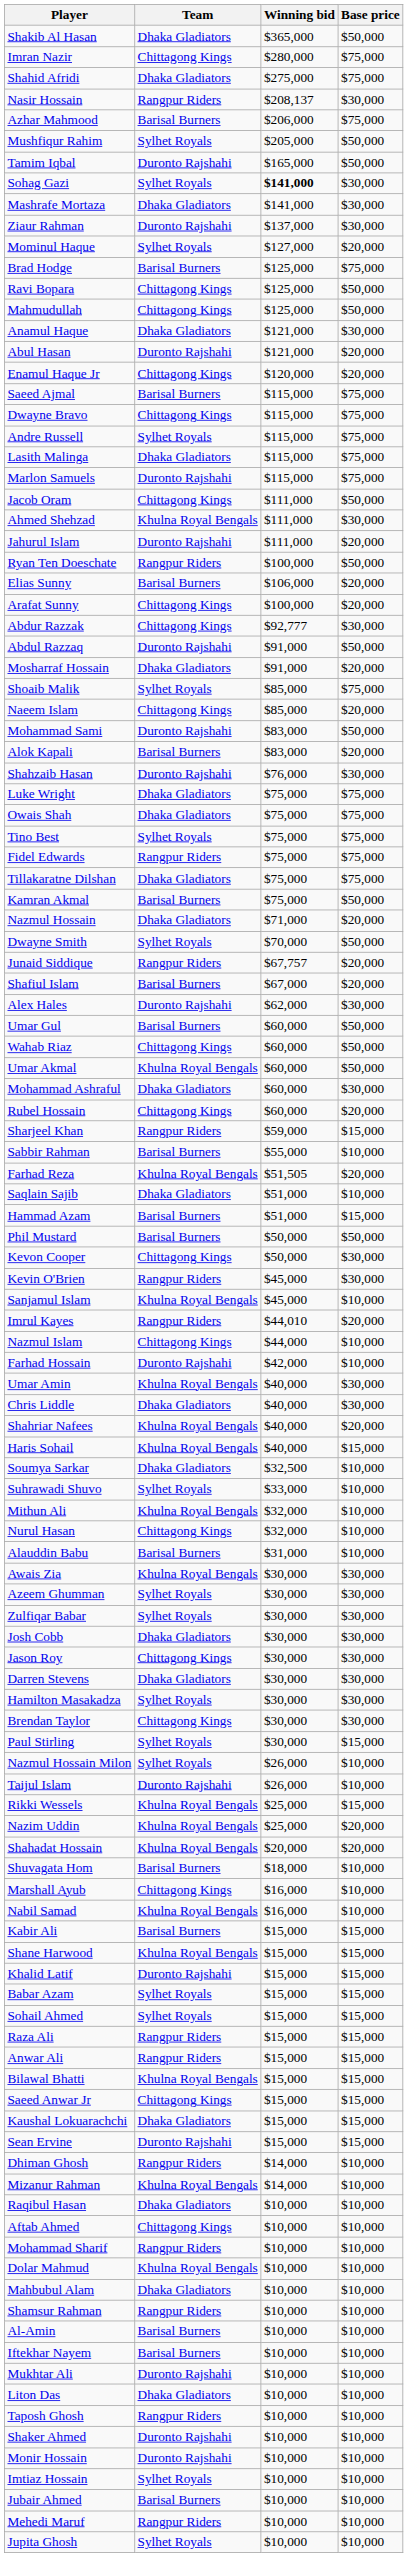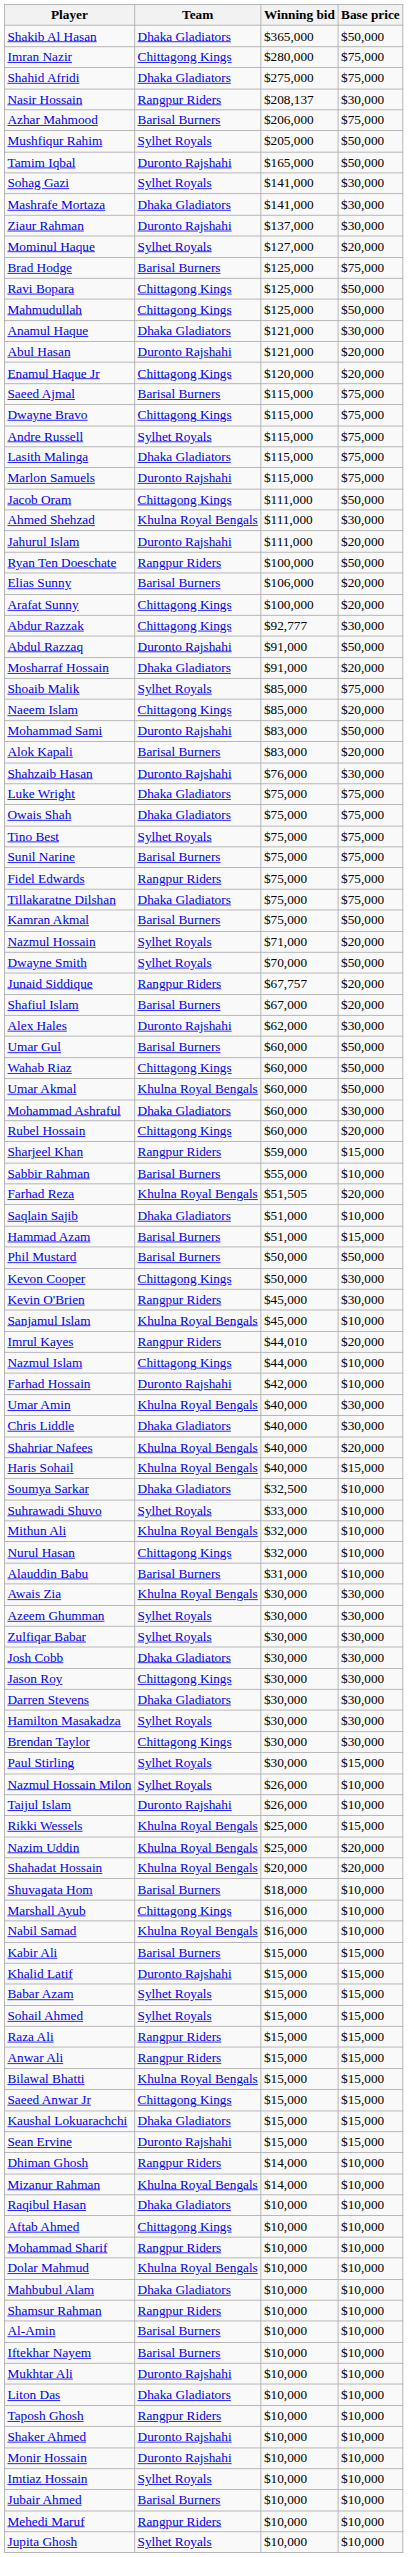 <table class="wikitable sortable">
 <tr>
 <th>Player</th>
 <th>Team</th>
 <th>Winning bid</th>
 <th>Base price</th>
 </tr>
 <tr>
 <td><a href='#'>Shakib Al Hasan</a></td>
 <td><a href='#'>Dhaka Gladiators</a></td>
 <td>$365,000</td>
 <td>$50,000</td>
 </tr>
 <tr>
 <td><a href='#'>Imran Nazir</a></td>
 <td><a href='#'>Chittagong Kings</a></td>
 <td>$280,000</td>
 <td>$75,000</td>
 </tr>
 <tr>
 <td><a href='#'>Shahid Afridi</a></td>
 <td><a href='#'>Dhaka Gladiators</a></td>
 <td>$275,000</td>
 <td>$75,000</td>
 </tr>
 <tr>
 <td><a href='#'>Nasir Hossain</a></td>
 <td><a href='#'>Rangpur Riders</a></td>
 <td>$208,137</td>
 <td>$30,000</td>
 </tr>
 <tr>
 <td><a href='#'>Azhar Mahmood</a></td>
 <td><a href='#'>Barisal Burners</a></td>
 <td>$206,000</td>
 <td>$75,000</td>
 </tr>
 <tr>
 <td><a href='#'>Mushfiqur Rahim</a></td>
 <td><a href='#'>Sylhet Royals</a></td>
 <td>$205,000</td>
 <td>$50,000</td>
 </tr>
 <tr>
 <td><a href='#'>Tamim Iqbal</a></td>
 <td><a href='#'>Duronto Rajshahi</a></td>
 <td>$165,000</td>
 <td>$50,000</td>
 </tr>
 <tr>
 <td><a href='#'>Sohag Gazi</a></td>
 <td><a href='#'>Sylhet Royals</a></td>
-<td><strong>$141,000</strong></td>
+<td>$141,000</td>
 <td>$30,000</td>
 </tr>
 <tr>
 <td><a href='#'>Mashrafe Mortaza</a></td>
 <td><a href='#'>Dhaka Gladiators</a></td>
 <td>$141,000</td>
 <td>$30,000</td>
 </tr>
 <tr>
 <td><a href='#'>Ziaur Rahman</a></td>
 <td><a href='#'>Duronto Rajshahi</a></td>
 <td>$137,000</td>
 <td>$30,000</td>
 </tr>
 <tr>
 <td><a href='#'>Mominul Haque</a></td>
 <td><a href='#'>Sylhet Royals</a></td>
 <td>$127,000</td>
 <td>$20,000</td>
 </tr>
 <tr>
 <td><a href='#'>Brad Hodge</a></td>
 <td><a href='#'>Barisal Burners</a></td>
 <td>$125,000</td>
 <td>$75,000</td>
 </tr>
 <tr>
 <td><a href='#'>Ravi Bopara</a></td>
 <td><a href='#'>Chittagong Kings</a></td>
 <td>$125,000</td>
 <td>$50,000</td>
 </tr>
 <tr>
 <td><a href='#'>Mahmudullah</a></td>
 <td><a href='#'>Chittagong Kings</a></td>
 <td>$125,000</td>
 <td>$50,000</td>
 </tr>
 <tr>
 <td><a href='#'>Anamul Haque</a></td>
 <td><a href='#'>Dhaka Gladiators</a></td>
 <td>$121,000</td>
 <td>$30,000</td>
 </tr>
 <tr>
 <td><a href='#'>Abul Hasan</a></td>
 <td><a href='#'>Duronto Rajshahi</a></td>
 <td>$121,000</td>
 <td>$20,000</td>
 </tr>
 <tr>
 <td><a href='#'>Enamul Haque Jr</a></td>
 <td><a href='#'>Chittagong Kings</a></td>
 <td>$120,000</td>
 <td>$20,000</td>
 </tr>
 <tr>
 <td><a href='#'>Saeed Ajmal</a></td>
 <td><a href='#'>Barisal Burners</a></td>
 <td>$115,000</td>
 <td>$75,000</td>
 </tr>
 <tr>
 <td><a href='#'>Dwayne Bravo</a></td>
 <td><a href='#'>Chittagong Kings</a></td>
 <td>$115,000</td>
 <td>$75,000</td>
 </tr>
 <tr>
 <td><a href='#'>Andre Russell</a></td>
 <td><a href='#'>Sylhet Royals</a></td>
 <td>$115,000</td>
 <td>$75,000</td>
 </tr>
 <tr>
 <td><a href='#'>Lasith Malinga</a></td>
 <td><a href='#'>Dhaka Gladiators</a></td>
 <td>$115,000</td>
 <td>$75,000</td>
 </tr>
 <tr>
 <td><a href='#'>Marlon Samuels</a></td>
 <td><a href='#'>Duronto Rajshahi</a></td>
 <td>$115,000</td>
 <td>$75,000</td>
 </tr>
 <tr>
 <td><a href='#'>Jacob Oram</a></td>
 <td><a href='#'>Chittagong Kings</a></td>
 <td>$111,000</td>
 <td>$50,000</td>
 </tr>
 <tr>
 <td><a href='#'>Ahmed Shehzad</a></td>
 <td><a href='#'>Khulna Royal Bengals</a></td>
 <td>$111,000</td>
 <td>$30,000</td>
 </tr>
 <tr>
 <td><a href='#'>Jahurul Islam</a></td>
 <td><a href='#'>Duronto Rajshahi</a></td>
 <td>$111,000</td>
 <td>$20,000</td>
 </tr>
 <tr>
 <td><a href='#'>Ryan Ten Doeschate</a></td>
 <td><a href='#'>Rangpur Riders</a></td>
 <td>$100,000</td>
 <td>$50,000</td>
 </tr>
 <tr>
 <td><a href='#'>Elias Sunny</a></td>
 <td><a href='#'>Barisal Burners</a></td>
 <td>$106,000</td>
 <td>$20,000</td>
 </tr>
 <tr>
 <td><a href='#'>Arafat Sunny</a></td>
 <td><a href='#'>Chittagong Kings</a></td>
 <td>$100,000</td>
 <td>$20,000</td>
 </tr>
 <tr>
 <td><a href='#'>Abdur Razzak</a></td>
 <td><a href='#'>Chittagong Kings</a></td>
 <td>$92,777</td>
 <td>$30,000</td>
 </tr>
 <tr>
 <td><a href='#'>Abdul Razzaq</a></td>
 <td><a href='#'>Duronto Rajshahi</a></td>
 <td>$91,000</td>
 <td>$50,000</td>
 </tr>
 <tr>
 <td><a href='#'>Mosharraf Hossain</a></td>
 <td><a href='#'>Dhaka Gladiators</a></td>
 <td>$91,000</td>
 <td>$20,000</td>
 </tr>
 <tr>
 <td><a href='#'>Shoaib Malik</a></td>
 <td><a href='#'>Sylhet Royals</a></td>
 <td>$85,000</td>
 <td>$75,000</td>
 </tr>
 <tr>
 <td><a href='#'>Naeem Islam</a></td>
 <td><a href='#'>Chittagong Kings</a></td>
 <td>$85,000</td>
 <td>$20,000</td>
 </tr>
 <tr>
 <td><a href='#'>Mohammad Sami</a></td>
 <td><a href='#'>Duronto Rajshahi</a></td>
 <td>$83,000</td>
 <td>$50,000</td>
 </tr>
 <tr>
 <td><a href='#'>Alok Kapali</a></td>
 <td><a href='#'>Barisal Burners</a></td>
 <td>$83,000</td>
 <td>$20,000</td>
 </tr>
 <tr>
 <td><a href='#'>Shahzaib Hasan</a></td>
 <td><a href='#'>Duronto Rajshahi</a></td>
 <td>$76,000</td>
 <td>$30,000</td>
 </tr>
 <tr>
 <td><a href='#'>Luke Wright</a></td>
 <td><a href='#'>Dhaka Gladiators</a></td>
 <td>$75,000</td>
 <td>$75,000</td>
 </tr>
 <tr>
 <td><a href='#'>Owais Shah</a></td>
 <td><a href='#'>Dhaka Gladiators</a></td>
 <td>$75,000</td>
 <td>$75,000</td>
 </tr>
 <tr>
 <td><a href='#'>Tino Best</a></td>
 <td><a href='#'>Sylhet Royals</a></td>
 <td>$75,000</td>
 <td>$75,000</td>
 </tr>
 <tr>
+<td><a href='#'>Sunil Narine</a></td>
+<td><a href='#'>Barisal Burners</a></td>
+<td>$75,000</td>
+<td>$75,000</td>
+</tr>
+<tr>
 <td><a href='#'>Fidel Edwards</a></td>
 <td><a href='#'>Rangpur Riders</a></td>
 <td>$75,000</td>
 <td>$75,000</td>
 </tr>
 <tr>
 <td><a href='#'>Tillakaratne Dilshan</a></td>
 <td><a href='#'>Dhaka Gladiators</a></td>
 <td>$75,000</td>
 <td>$75,000</td>
 </tr>
 <tr>
 <td><a href='#'>Kamran Akmal</a></td>
 <td><a href='#'>Barisal Burners</a></td>
 <td>$75,000</td>
 <td>$50,000</td>
 </tr>
 <tr>
 <td><a href='#'>Nazmul Hossain</a></td>
-<td><a href='#'>Dhaka Gladiators</a></td>
+<td><a href='#'>Sylhet Royals</a></td>
 <td>$71,000</td>
 <td>$20,000</td>
 </tr>
 <tr>
 <td><a href='#'>Dwayne Smith</a></td>
 <td><a href='#'>Sylhet Royals</a></td>
 <td>$70,000</td>
 <td>$50,000</td>
 </tr>
 <tr>
 <td><a href='#'>Junaid Siddique</a></td>
 <td><a href='#'>Rangpur Riders</a></td>
 <td>$67,757</td>
 <td>$20,000</td>
 </tr>
 <tr>
 <td><a href='#'>Shafiul Islam</a></td>
 <td><a href='#'>Barisal Burners</a></td>
 <td>$67,000</td>
 <td>$20,000</td>
 </tr>
 <tr>
 <td><a href='#'>Alex Hales</a></td>
 <td><a href='#'>Duronto Rajshahi</a></td>
 <td>$62,000</td>
 <td>$30,000</td>
 </tr>
 <tr>
 <td><a href='#'>Umar Gul</a></td>
 <td><a href='#'>Barisal Burners</a></td>
 <td>$60,000</td>
 <td>$50,000</td>
 </tr>
 <tr>
 <td><a href='#'>Wahab Riaz</a></td>
 <td><a href='#'>Chittagong Kings</a></td>
 <td>$60,000</td>
 <td>$50,000</td>
 </tr>
 <tr>
 <td><a href='#'>Umar Akmal</a></td>
 <td><a href='#'>Khulna Royal Bengals</a></td>
 <td>$60,000</td>
 <td>$50,000</td>
 </tr>
 <tr>
 <td><a href='#'>Mohammad Ashraful</a></td>
 <td><a href='#'>Dhaka Gladiators</a></td>
 <td>$60,000</td>
 <td>$30,000</td>
 </tr>
 <tr>
 <td><a href='#'>Rubel Hossain</a></td>
 <td><a href='#'>Chittagong Kings</a></td>
 <td>$60,000</td>
 <td>$20,000</td>
 </tr>
 <tr>
 <td><a href='#'>Sharjeel Khan</a></td>
 <td><a href='#'>Rangpur Riders</a></td>
 <td>$59,000</td>
 <td>$15,000</td>
 </tr>
 <tr>
 <td><a href='#'>Sabbir Rahman</a></td>
 <td><a href='#'>Barisal Burners</a></td>
 <td>$55,000</td>
 <td>$10,000</td>
 </tr>
 <tr>
 <td><a href='#'>Farhad Reza</a></td>
 <td><a href='#'>Khulna Royal Bengals</a></td>
 <td>$51,505</td>
 <td>$20,000</td>
 </tr>
 <tr>
 <td><a href='#'>Saqlain Sajib</a></td>
 <td><a href='#'>Dhaka Gladiators</a></td>
 <td>$51,000</td>
 <td>$10,000</td>
 </tr>
 <tr>
 <td><a href='#'>Hammad Azam</a></td>
 <td><a href='#'>Barisal Burners</a></td>
 <td>$51,000</td>
 <td>$15,000</td>
 </tr>
 <tr>
 <td><a href='#'>Phil Mustard</a></td>
 <td><a href='#'>Barisal Burners</a></td>
 <td>$50,000</td>
 <td>$50,000</td>
 </tr>
 <tr>
 <td><a href='#'>Kevon Cooper</a></td>
 <td><a href='#'>Chittagong Kings</a></td>
 <td>$50,000</td>
 <td>$30,000</td>
 </tr>
 <tr>
 <td><a href='#'>Kevin O'Brien</a></td>
 <td><a href='#'>Rangpur Riders</a></td>
 <td>$45,000</td>
 <td>$30,000</td>
 </tr>
 <tr>
 <td><a href='#'>Sanjamul Islam</a></td>
 <td><a href='#'>Khulna Royal Bengals</a></td>
 <td>$45,000</td>
 <td>$10,000</td>
 </tr>
 <tr>
 <td><a href='#'>Imrul Kayes</a></td>
 <td><a href='#'>Rangpur Riders</a></td>
 <td>$44,010</td>
 <td>$20,000</td>
 </tr>
 <tr>
 <td><a href='#'>Nazmul Islam</a></td>
 <td><a href='#'>Chittagong Kings</a></td>
 <td>$44,000</td>
 <td>$10,000</td>
 </tr>
 <tr>
 <td><a href='#'>Farhad Hossain</a></td>
 <td><a href='#'>Duronto Rajshahi</a></td>
 <td>$42,000</td>
 <td>$10,000</td>
 </tr>
 <tr>
 <td><a href='#'>Umar Amin</a></td>
 <td><a href='#'>Khulna Royal Bengals</a></td>
 <td>$40,000</td>
 <td>$30,000</td>
 </tr>
 <tr>
 <td><a href='#'>Chris Liddle</a></td>
 <td><a href='#'>Dhaka Gladiators</a></td>
 <td>$40,000</td>
 <td>$30,000</td>
 </tr>
 <tr>
 <td><a href='#'>Shahriar Nafees</a></td>
 <td><a href='#'>Khulna Royal Bengals</a></td>
 <td>$40,000</td>
 <td>$20,000</td>
 </tr>
 <tr>
 <td><a href='#'>Haris Sohail</a></td>
 <td><a href='#'>Khulna Royal Bengals</a></td>
 <td>$40,000</td>
 <td>$15,000</td>
 </tr>
 <tr>
 <td><a href='#'>Soumya Sarkar</a></td>
 <td><a href='#'>Dhaka Gladiators</a></td>
 <td>$32,500</td>
 <td>$10,000</td>
 </tr>
 <tr>
 <td><a href='#'>Suhrawadi Shuvo</a></td>
 <td><a href='#'>Sylhet Royals</a></td>
 <td>$33,000</td>
 <td>$10,000</td>
 </tr>
 <tr>
 <td><a href='#'>Mithun Ali</a></td>
 <td><a href='#'>Khulna Royal Bengals</a></td>
 <td>$32,000</td>
 <td>$10,000</td>
 </tr>
 <tr>
 <td><a href='#'>Nurul Hasan</a></td>
 <td><a href='#'>Chittagong Kings</a></td>
 <td>$32,000</td>
 <td>$10,000</td>
 </tr>
 <tr>
 <td><a href='#'>Alauddin Babu</a></td>
 <td><a href='#'>Barisal Burners</a></td>
 <td>$31,000</td>
 <td>$10,000</td>
 </tr>
 <tr>
 <td><a href='#'>Awais Zia</a></td>
 <td><a href='#'>Khulna Royal Bengals</a></td>
 <td>$30,000</td>
 <td>$30,000</td>
 </tr>
 <tr>
 <td><a href='#'>Azeem Ghumman</a></td>
 <td><a href='#'>Sylhet Royals</a></td>
 <td>$30,000</td>
 <td>$30,000</td>
 </tr>
 <tr>
 <td><a href='#'>Zulfiqar Babar</a></td>
 <td><a href='#'>Sylhet Royals</a></td>
 <td>$30,000</td>
 <td>$30,000</td>
 </tr>
 <tr>
 <td><a href='#'>Josh Cobb</a></td>
 <td><a href='#'>Dhaka Gladiators</a></td>
 <td>$30,000</td>
 <td>$30,000</td>
 </tr>
 <tr>
 <td><a href='#'>Jason Roy</a></td>
 <td><a href='#'>Chittagong Kings</a></td>
 <td>$30,000</td>
 <td>$30,000</td>
 </tr>
 <tr>
 <td><a href='#'>Darren Stevens</a></td>
 <td><a href='#'>Dhaka Gladiators</a></td>
 <td>$30,000</td>
 <td>$30,000</td>
 </tr>
 <tr>
 <td><a href='#'>Hamilton Masakadza</a></td>
 <td><a href='#'>Sylhet Royals</a></td>
 <td>$30,000</td>
 <td>$30,000</td>
 </tr>
 <tr>
 <td><a href='#'>Brendan Taylor</a></td>
 <td><a href='#'>Chittagong Kings</a></td>
 <td>$30,000</td>
 <td>$30,000</td>
 </tr>
 <tr>
 <td><a href='#'>Paul Stirling</a></td>
 <td><a href='#'>Sylhet Royals</a></td>
 <td>$30,000</td>
 <td>$15,000</td>
 </tr>
 <tr>
 <td><a href='#'>Nazmul Hossain Milon</a></td>
 <td><a href='#'>Sylhet Royals</a></td>
 <td>$26,000</td>
 <td>$10,000</td>
 </tr>
 <tr>
 <td><a href='#'>Taijul Islam</a></td>
 <td><a href='#'>Duronto Rajshahi</a></td>
 <td>$26,000</td>
 <td>$10,000</td>
 </tr>
 <tr>
 <td><a href='#'>Rikki Wessels</a></td>
 <td><a href='#'>Khulna Royal Bengals</a></td>
 <td>$25,000</td>
 <td>$15,000</td>
 </tr>
 <tr>
 <td><a href='#'>Nazim Uddin</a></td>
 <td><a href='#'>Khulna Royal Bengals</a></td>
 <td>$25,000</td>
 <td>$20,000</td>
 </tr>
 <tr>
 <td><a href='#'>Shahadat Hossain</a></td>
 <td><a href='#'>Khulna Royal Bengals</a></td>
 <td>$20,000</td>
 <td>$20,000</td>
 </tr>
 <tr>
 <td><a href='#'>Shuvagata Hom</a></td>
 <td><a href='#'>Barisal Burners</a></td>
 <td>$18,000</td>
 <td>$10,000</td>
 </tr>
 <tr>
 <td><a href='#'>Marshall Ayub</a></td>
 <td><a href='#'>Chittagong Kings</a></td>
 <td>$16,000</td>
 <td>$10,000</td>
 </tr>
 <tr>
 <td><a href='#'>Nabil Samad</a></td>
 <td><a href='#'>Khulna Royal Bengals</a></td>
 <td>$16,000</td>
 <td>$10,000</td>
 </tr>
 <tr>
 <td><a href='#'>Kabir Ali</a></td>
 <td><a href='#'>Barisal Burners</a></td>
 <td>$15,000</td>
 <td>$15,000</td>
 </tr>
 <tr>
-<td><a href='#'>Shane Harwood</a></td>
-<td><a href='#'>Khulna Royal Bengals</a></td>
-<td>$15,000</td>
-<td>$15,000</td>
-</tr>
-<tr>
 <td><a href='#'>Khalid Latif</a></td>
 <td><a href='#'>Duronto Rajshahi</a></td>
 <td>$15,000</td>
 <td>$15,000</td>
 </tr>
 <tr>
 <td><a href='#'>Babar Azam</a></td>
 <td><a href='#'>Sylhet Royals</a></td>
 <td>$15,000</td>
 <td>$15,000</td>
 </tr>
 <tr>
 <td><a href='#'>Sohail Ahmed</a></td>
 <td><a href='#'>Sylhet Royals</a></td>
 <td>$15,000</td>
 <td>$15,000</td>
 </tr>
 <tr>
 <td><a href='#'>Raza Ali</a></td>
 <td><a href='#'>Rangpur Riders</a></td>
 <td>$15,000</td>
 <td>$15,000</td>
 </tr>
 <tr>
 <td><a href='#'>Anwar Ali</a></td>
 <td><a href='#'>Rangpur Riders</a></td>
 <td>$15,000</td>
 <td>$15,000</td>
 </tr>
 <tr>
 <td><a href='#'>Bilawal Bhatti</a></td>
 <td><a href='#'>Khulna Royal Bengals</a></td>
 <td>$15,000</td>
 <td>$15,000</td>
 </tr>
 <tr>
 <td><a href='#'>Saeed Anwar Jr</a></td>
 <td><a href='#'>Chittagong Kings</a></td>
 <td>$15,000</td>
 <td>$15,000</td>
 </tr>
 <tr>
 <td><a href='#'>Kaushal Lokuarachchi</a></td>
 <td><a href='#'>Dhaka Gladiators</a></td>
 <td>$15,000</td>
 <td>$15,000</td>
 </tr>
 <tr>
 <td><a href='#'>Sean Ervine</a></td>
 <td><a href='#'>Duronto Rajshahi</a></td>
 <td>$15,000</td>
 <td>$15,000</td>
 </tr>
 <tr>
 <td><a href='#'>Dhiman Ghosh</a></td>
 <td><a href='#'>Rangpur Riders</a></td>
 <td>$14,000</td>
 <td>$10,000</td>
 </tr>
 <tr>
 <td><a href='#'>Mizanur Rahman</a></td>
 <td><a href='#'>Khulna Royal Bengals</a></td>
 <td>$14,000</td>
 <td>$10,000</td>
 </tr>
 <tr>
 <td><a href='#'>Raqibul Hasan</a></td>
 <td><a href='#'>Dhaka Gladiators</a></td>
 <td>$10,000</td>
 <td>$10,000</td>
 </tr>
 <tr>
 <td><a href='#'>Aftab Ahmed</a></td>
 <td><a href='#'>Chittagong Kings</a></td>
 <td>$10,000</td>
 <td>$10,000</td>
 </tr>
 <tr>
 <td><a href='#'>Mohammad Sharif</a></td>
 <td><a href='#'>Rangpur Riders</a></td>
 <td>$10,000</td>
 <td>$10,000</td>
 </tr>
 <tr>
 <td><a href='#'>Dolar Mahmud</a></td>
 <td><a href='#'>Khulna Royal Bengals</a></td>
 <td>$10,000</td>
 <td>$10,000</td>
 </tr>
 <tr>
 <td><a href='#'>Mahbubul Alam</a></td>
 <td><a href='#'>Dhaka Gladiators</a></td>
 <td>$10,000</td>
 <td>$10,000</td>
 </tr>
 <tr>
 <td><a href='#'>Shamsur Rahman</a></td>
 <td><a href='#'>Rangpur Riders</a></td>
 <td>$10,000</td>
 <td>$10,000</td>
 </tr>
 <tr>
 <td><a href='#'>Al-Amin</a></td>
 <td><a href='#'>Barisal Burners</a></td>
 <td>$10,000</td>
 <td>$10,000</td>
 </tr>
 <tr>
 <td><a href='#'>Iftekhar Nayem</a></td>
 <td><a href='#'>Barisal Burners</a></td>
 <td>$10,000</td>
 <td>$10,000</td>
 </tr>
 <tr>
 <td><a href='#'>Mukhtar Ali</a></td>
 <td><a href='#'>Duronto Rajshahi</a></td>
 <td>$10,000</td>
 <td>$10,000</td>
 </tr>
 <tr>
 <td><a href='#'>Liton Das</a></td>
 <td><a href='#'>Dhaka Gladiators</a></td>
 <td>$10,000</td>
 <td>$10,000</td>
 </tr>
 <tr>
 <td><a href='#'>Taposh Ghosh</a></td>
 <td><a href='#'>Rangpur Riders</a></td>
 <td>$10,000</td>
 <td>$10,000</td>
 </tr>
 <tr>
 <td><a href='#'>Shaker Ahmed</a></td>
 <td><a href='#'>Duronto Rajshahi</a></td>
 <td>$10,000</td>
 <td>$10,000</td>
 </tr>
 <tr>
 <td><a href='#'>Monir Hossain</a></td>
 <td><a href='#'>Duronto Rajshahi</a></td>
 <td>$10,000</td>
 <td>$10,000</td>
 </tr>
 <tr>
 <td><a href='#'>Imtiaz Hossain</a></td>
 <td><a href='#'>Sylhet Royals</a></td>
 <td>$10,000</td>
 <td>$10,000</td>
 </tr>
 <tr>
 <td><a href='#'>Jubair Ahmed</a></td>
 <td><a href='#'>Barisal Burners</a></td>
 <td>$10,000</td>
 <td>$10,000</td>
 </tr>
 <tr>
 <td><a href='#'>Mehedi Maruf</a></td>
 <td><a href='#'>Rangpur Riders</a></td>
 <td>$10,000</td>
 <td>$10,000</td>
 </tr>
 <tr>
 <td><a href='#'>Jupita Ghosh</a></td>
 <td><a href='#'>Sylhet Royals</a></td>
 <td>$10,000</td>
 <td>$10,000</td>
 </tr>
 </table>
